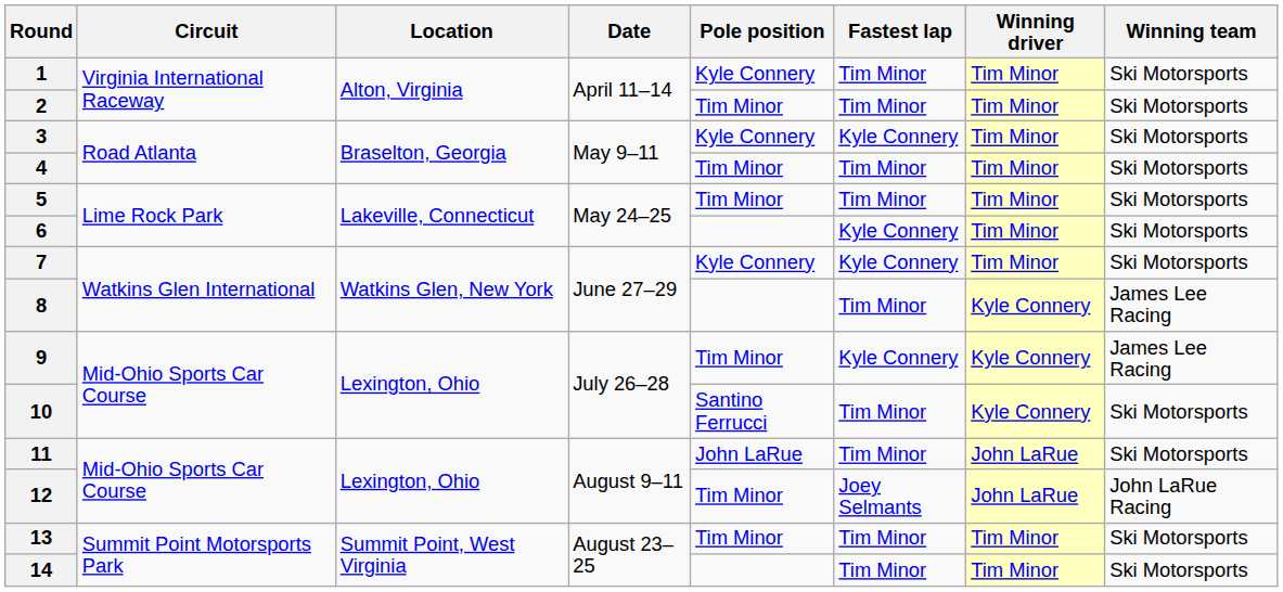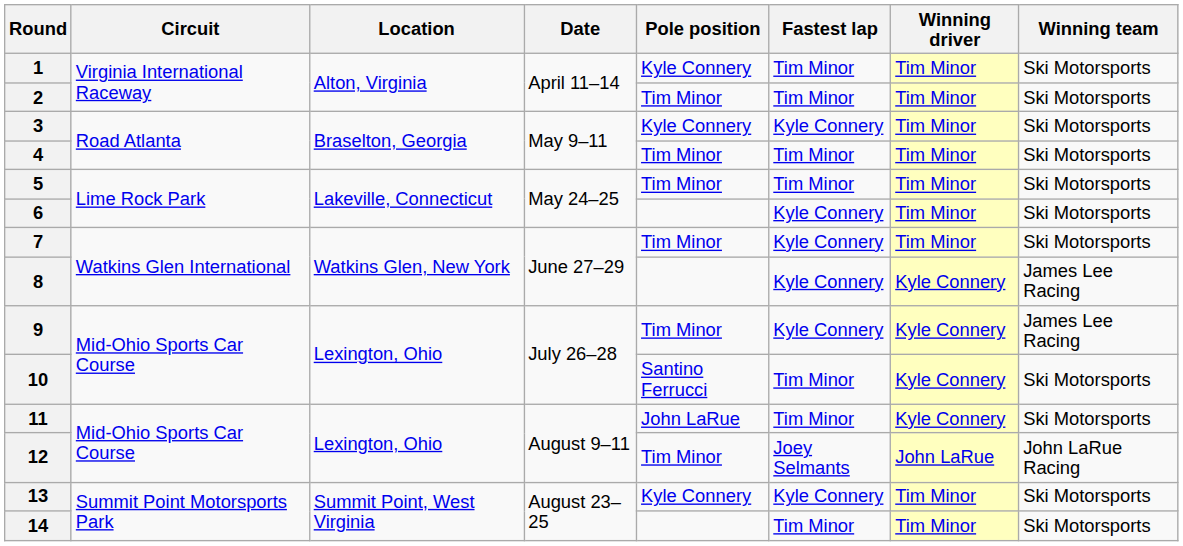 <table class="wikitable" border="1" style="font-size: 85%;">
 <tr>
 <th>Round</th>
 <th>Circuit</th>
 <th>Location</th>
 <th>Date</th>
 <th>Pole position</th>
 <th>Fastest lap</th>
 <th>Winning driver</th>
 <th>Winning team</th>
 </tr>
 <tr>
 <th>1</th>
 <td rowspan=2><a href='#'>Virginia International Raceway</a></td>
 <td rowspan=2> <a href='#'>Alton, Virginia</a></td>
 <td rowspan=2>April 11–14</td>
 <td> <a href='#'>Kyle Connery</a></td>
 <td> <a href='#'>Tim Minor</a></td>
 <td style="background:#FFFFBF;"> <a href='#'>Tim Minor</a></td>
 <td> Ski Motorsports</td>
 </tr>
 <tr>
 <th>2</th>
 <td> <a href='#'>Tim Minor</a></td>
 <td> <a href='#'>Tim Minor</a></td>
 <td style="background:#FFFFBF;"> <a href='#'>Tim Minor</a></td>
 <td> Ski Motorsports</td>
 </tr>
 <tr>
 <th>3</th>
 <td rowspan=2><a href='#'>Road Atlanta</a></td>
 <td rowspan=2> <a href='#'>Braselton, Georgia</a></td>
 <td rowspan=2>May 9–11</td>
 <td> <a href='#'>Kyle Connery</a></td>
 <td> <a href='#'>Kyle Connery</a></td>
 <td style="background:#FFFFBF;"> <a href='#'>Tim Minor</a></td>
 <td> Ski Motorsports</td>
 </tr>
 <tr>
 <th>4</th>
 <td> <a href='#'>Tim Minor</a></td>
 <td> <a href='#'>Tim Minor</a></td>
 <td style="background:#FFFFBF;"> <a href='#'>Tim Minor</a></td>
 <td> Ski Motorsports</td>
 </tr>
 <tr>
 <th>5</th>
 <td rowspan=2><a href='#'>Lime Rock Park</a></td>
 <td rowspan=2> <a href='#'>Lakeville, Connecticut</a></td>
 <td rowspan=2>May 24–25</td>
 <td> <a href='#'>Tim Minor</a></td>
 <td> <a href='#'>Tim Minor</a></td>
 <td style="background:#FFFFBF;"> <a href='#'>Tim Minor</a></td>
 <td> Ski Motorsports</td>
 </tr>
 <tr>
 <th>6</th>
 <td></td>
 <td> <a href='#'>Kyle Connery</a></td>
 <td style="background:#FFFFBF;"> <a href='#'>Tim Minor</a></td>
 <td> Ski Motorsports</td>
 </tr>
 <tr>
 <th>7</th>
 <td rowspan=2><a href='#'>Watkins Glen International</a></td>
 <td rowspan=2> <a href='#'>Watkins Glen, New York</a></td>
 <td rowspan=2>June 27–29</td>
-<td> <a href='#'>Kyle Connery</a></td>
+<td> <a href='#'>Tim Minor</a></td>
 <td> <a href='#'>Kyle Connery</a></td>
 <td style="background:#FFFFBF;"> <a href='#'>Tim Minor</a></td>
 <td> Ski Motorsports</td>
 </tr>
 <tr>
 <th>8</th>
 <td></td>
-<td> <a href='#'>Tim Minor</a></td>
+<td> <a href='#'>Kyle Connery</a></td>
 <td style="background:#FFFFBF;"> <a href='#'>Kyle Connery</a></td>
 <td> James Lee Racing</td>
 </tr>
 <tr>
 <th>9</th>
 <td rowspan=2><a href='#'>Mid-Ohio Sports Car Course</a></td>
 <td rowspan=2> <a href='#'>Lexington, Ohio</a></td>
 <td rowspan=2>July 26–28</td>
 <td> <a href='#'>Tim Minor</a></td>
 <td> <a href='#'>Kyle Connery</a></td>
 <td style="background:#FFFFBF;"> <a href='#'>Kyle Connery</a></td>
 <td> James Lee Racing</td>
 </tr>
 <tr>
 <th>10</th>
 <td> <a href='#'>Santino Ferrucci</a></td>
 <td> <a href='#'>Tim Minor</a></td>
 <td style="background:#FFFFBF;"> <a href='#'>Kyle Connery</a></td>
 <td> Ski Motorsports</td>
 </tr>
 <tr>
 <th>11</th>
 <td rowspan=2><a href='#'>Mid-Ohio Sports Car Course</a></td>
 <td rowspan=2> <a href='#'>Lexington, Ohio</a></td>
 <td rowspan=2>August 9–11</td>
 <td> <a href='#'>John LaRue</a></td>
 <td> <a href='#'>Tim Minor</a></td>
-<td style="background:#FFFFBF;"> <a href='#'>John LaRue</a></td>
+<td style="background:#FFFFBF;"> <a href='#'>Kyle Connery</a></td>
 <td> Ski Motorsports</td>
 </tr>
 <tr>
 <th>12</th>
 <td> <a href='#'>Tim Minor</a></td>
 <td> <a href='#'>Joey Selmants</a></td>
 <td style="background:#FFFFBF;"> <a href='#'>John LaRue</a></td>
 <td> John LaRue Racing</td>
 </tr>
 <tr>
 <th>13</th>
 <td rowspan=2><a href='#'>Summit Point Motorsports Park</a></td>
 <td rowspan=2> <a href='#'>Summit Point, West Virginia</a></td>
 <td rowspan=2>August 23–25</td>
-<td> <a href='#'>Tim Minor</a></td>
-<td> <a href='#'>Tim Minor</a></td>
+<td> <a href='#'>Kyle Connery</a></td>
+<td> <a href='#'>Kyle Connery</a></td>
 <td style="background:#FFFFBF;"> <a href='#'>Tim Minor</a></td>
 <td> Ski Motorsports</td>
 </tr>
 <tr>
 <th>14</th>
 <td></td>
 <td> <a href='#'>Tim Minor</a></td>
 <td style="background:#FFFFBF;"> <a href='#'>Tim Minor</a></td>
 <td> Ski Motorsports</td>
 </tr>
 </table>
